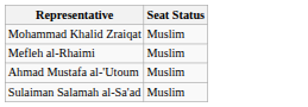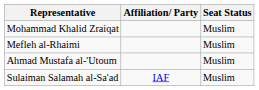 <table class="wikitable">
 <tr>
 <th>Representative</th>
+<th>Affiliation/ Party</th>
 <th>Seat Status</th>
 </tr>
 <tr>
 <td>Mohammad Khalid Zraiqat</td>
+<td></td>
 <td>Muslim</td>
 </tr>
 <tr>
 <td>Mefleh al-Rhaimi</td>
+<td></td>
 <td>Muslim</td>
 </tr>
 <tr>
 <td>Ahmad Mustafa al-'Utoum</td>
+<td></td>
 <td>Muslim</td>
 </tr>
 <tr>
 <td>Sulaiman Salamah al-Sa'ad</td>
+<td align="center"><a href='#'>IAF</a></td>
 <td>Muslim</td>
 </tr>
 </table>
